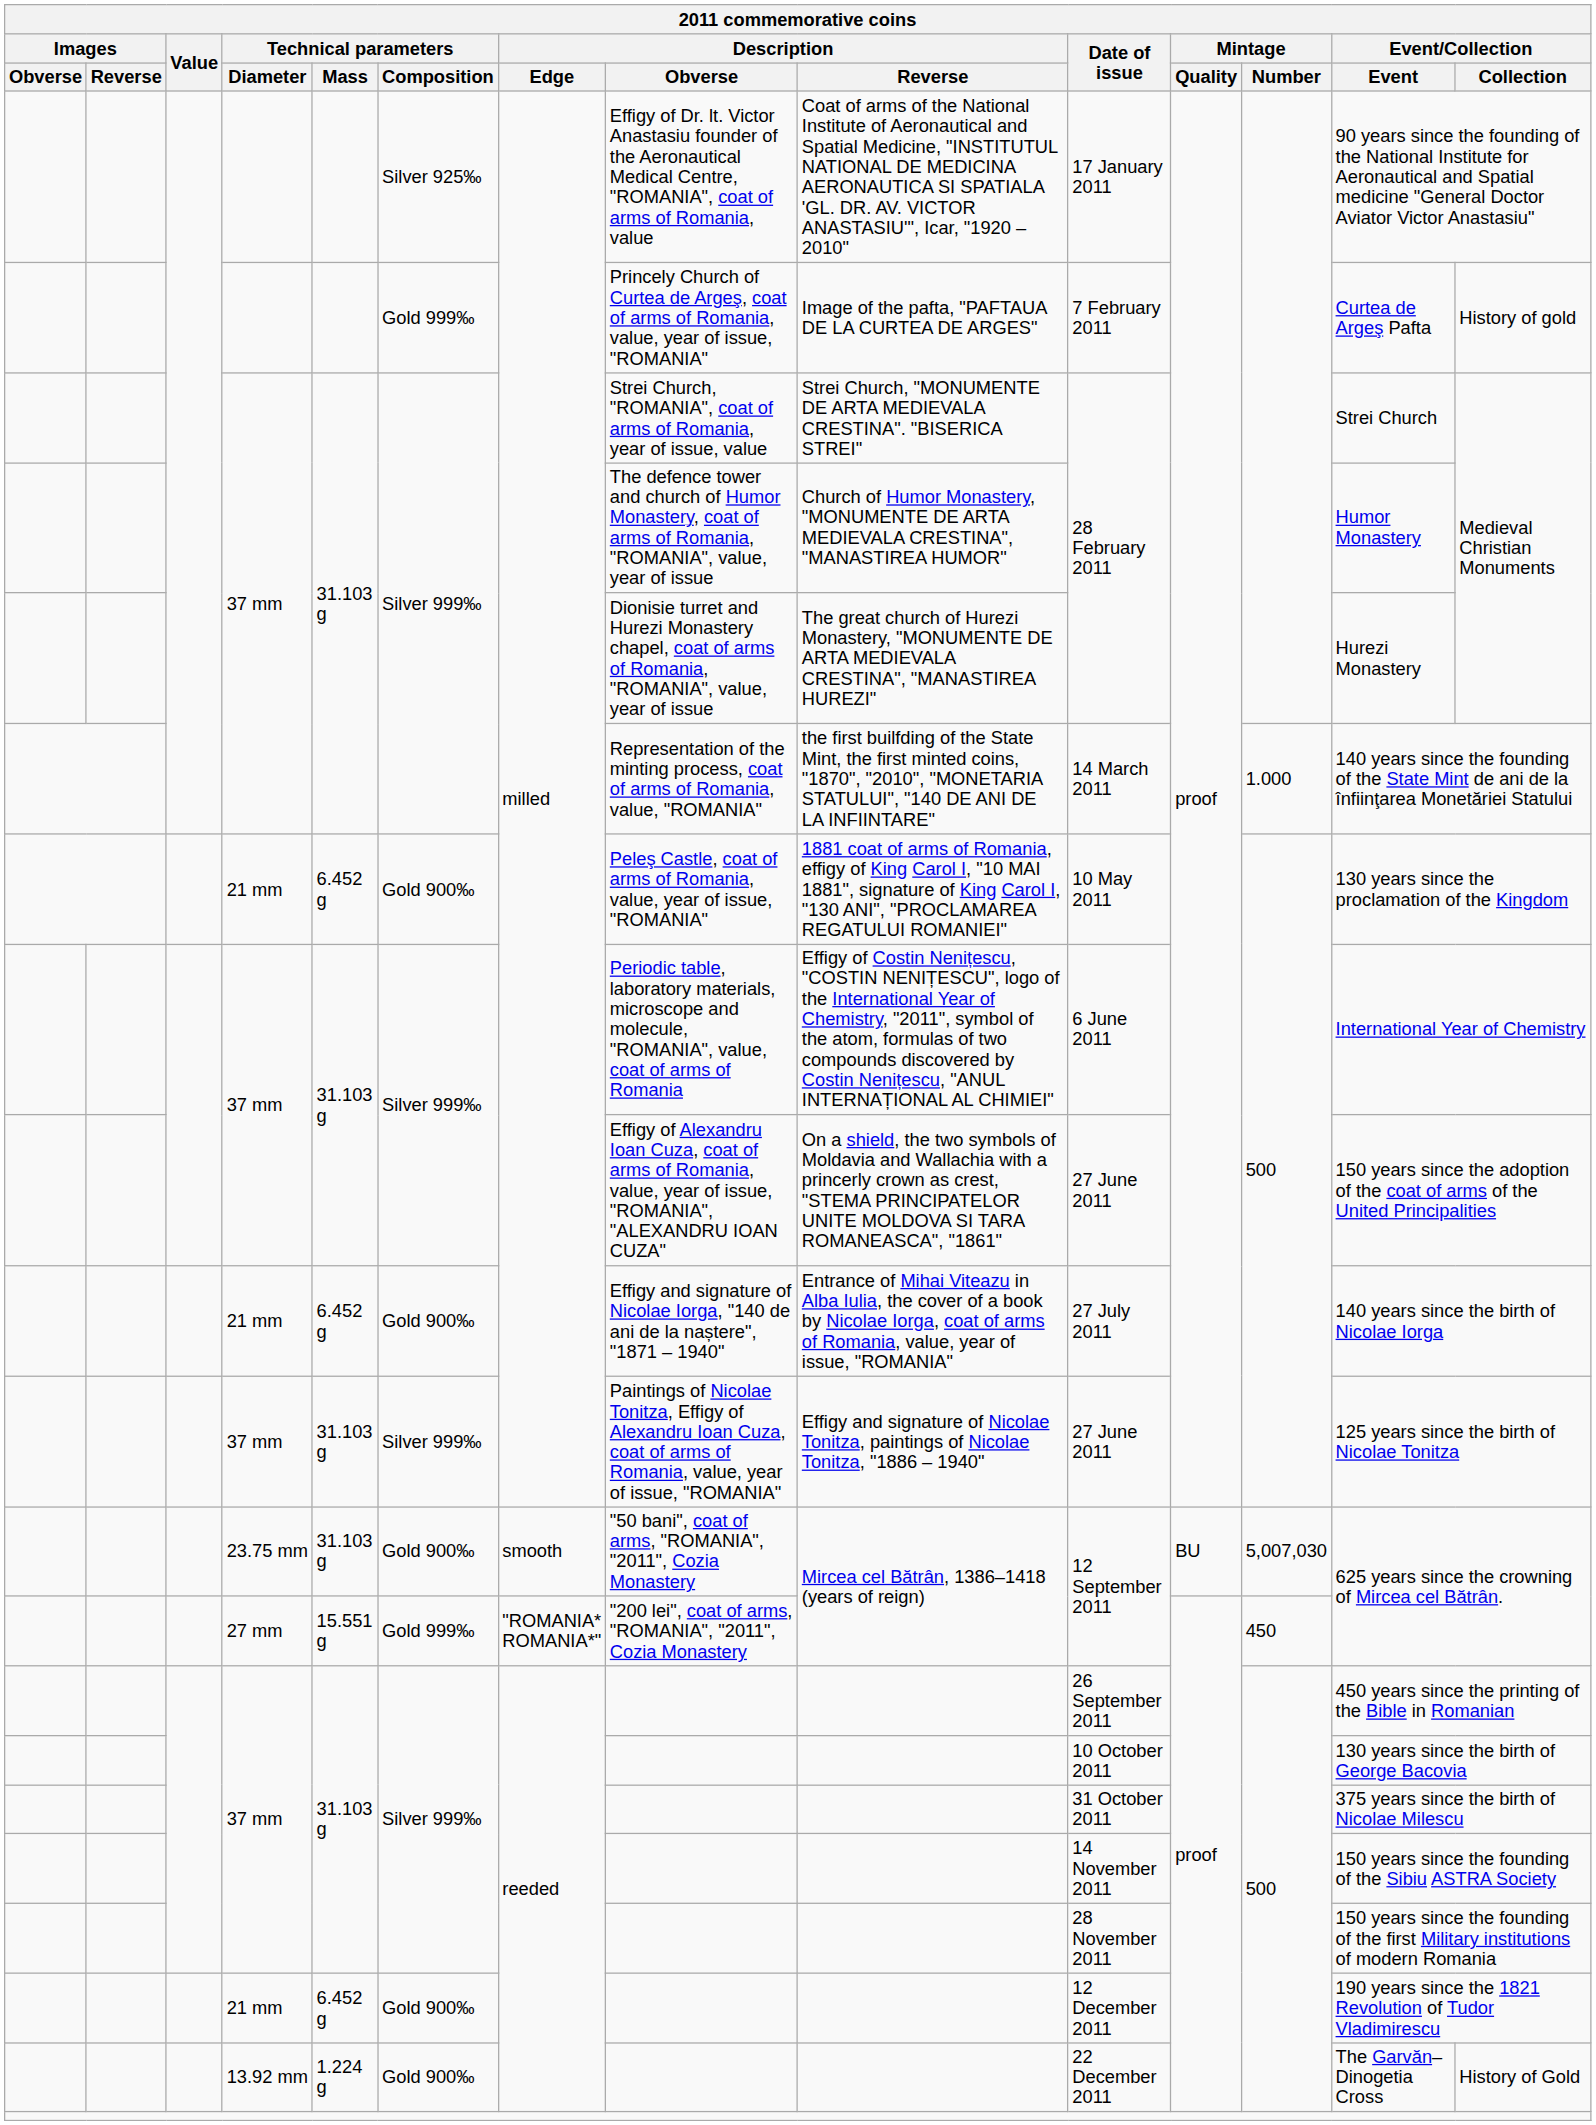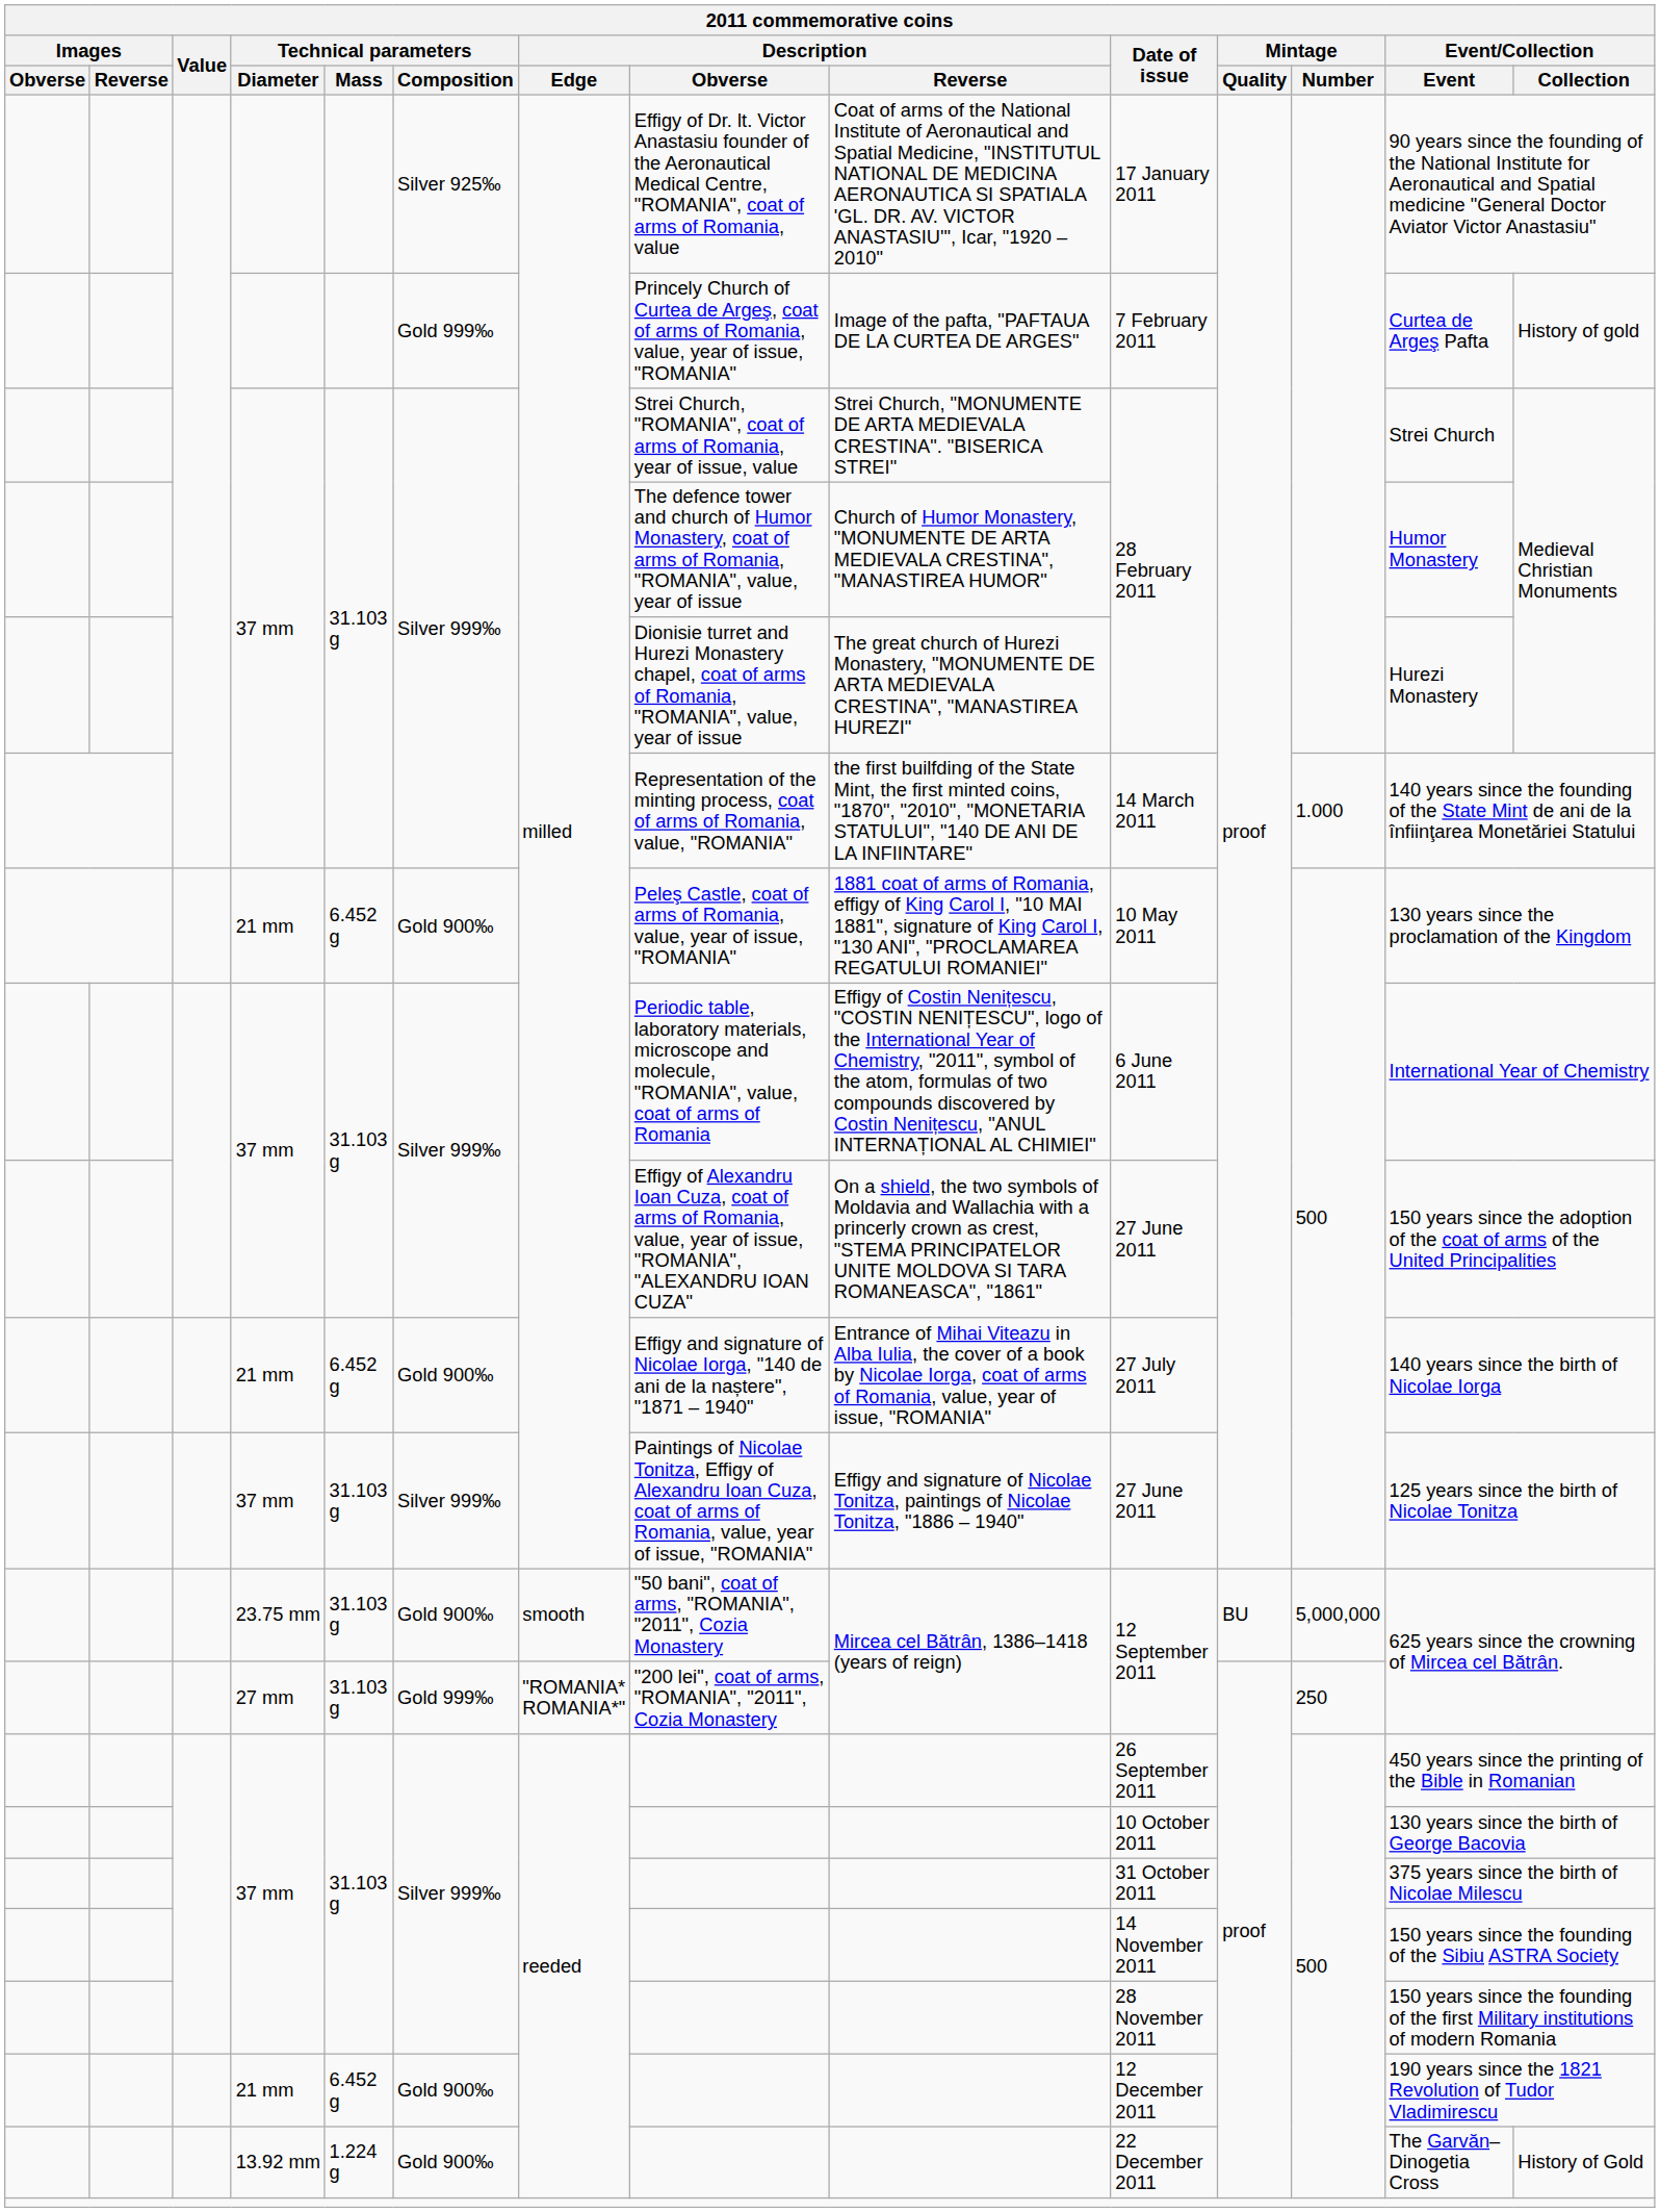 <table class="wikitable" style="font-size: 90%">
 <tr>
 <th colspan="14">2011 commemorative coins</th>
 </tr>
 <tr>
 <th colspan=2>Images</th>
 <th rowspan=2>Value</th>
 <th colspan=3>Technical parameters</th>
 <th colspan=3>Description</th>
 <th rowspan=2>Date of issue</th>
 <th colspan=2>Mintage</th>
 <th colspan=2>Event/Collection</th>
 </tr>
 <tr>
 <th>Obverse</th>
 <th>Reverse</th>
 <th>Diameter</th>
 <th>Mass</th>
 <th>Composition</th>
 <th>Edge</th>
 <th>Obverse</th>
 <th>Reverse</th>
 <th>Quality</th>
 <th>Number</th>
 <th>Event</th>
 <th>Collection</th>
 </tr>
 <tr>
 <td></td>
 <td></td>
 <td rowspan="6" align="right"></td>
 <td align = right></td>
 <td align = right></td>
 <td>Silver 925‰</td>
 <td rowspan="11">milled</td>
 <td>Effigy of Dr. lt. Victor Anastasiu founder of the Aeronautical Medical Centre, "ROMANIA", <a href='#'>coat of arms of Romania</a>, value</td>
 <td>Coat of arms of the National Institute of Aeronautical and Spatial Medicine, "INSTITUTUL NATIONAL DE MEDICINA AERONAUTICA SI SPATIALA 'GL. DR. AV. VICTOR ANASTASIU'", Icar, "1920 – 2010"</td>
 <td>17 January 2011</td>
 <td rowspan="11">proof</td>
 <td rowspan="5" align="right"></td>
 <td colspan=2>90 years since the founding of the National Institute for Aeronautical and Spatial medicine "General Doctor Aviator Victor Anastasiu"</td>
 </tr>
 <tr>
 <td></td>
 <td></td>
 <td align = right></td>
 <td align = right></td>
 <td>Gold 999‰</td>
 <td>Princely Church of <a href='#'>Curtea de Argeş</a>, <a href='#'>coat of arms of Romania</a>, value, year of issue, "ROMANIA"</td>
 <td>Image of the pafta, "PAFTAUA DE LA CURTEA DE ARGES"</td>
 <td>7 February 2011</td>
 <td><a href='#'>Curtea de Argeş</a> Pafta</td>
 <td>History of gold</td>
 </tr>
 <tr>
 <td></td>
 <td></td>
 <td rowspan="4">37 mm</td>
 <td rowspan="4">31.103 g</td>
 <td rowspan="4">Silver 999‰</td>
 <td>Strei Church, "ROMANIA", <a href='#'>coat of arms of Romania</a>, year of issue, value</td>
 <td>Strei Church, "MONUMENTE DE ARTA MEDIEVALA CRESTINA". "BISERICA STREI"</td>
 <td rowspan = 3>28 February 2011</td>
 <td>Strei Church</td>
 <td rowspan = 3>Medieval Christian Monuments</td>
 </tr>
 <tr>
 <td></td>
 <td></td>
 <td>The defence tower and church of <a href='#'>Humor Monastery</a>, <a href='#'>coat of arms of Romania</a>, "ROMANIA", value, year of issue</td>
 <td>Church of <a href='#'>Humor Monastery</a>, "MONUMENTE DE ARTA MEDIEVALA CRESTINA", "MANASTIREA HUMOR"</td>
 <td><a href='#'>Humor Monastery</a></td>
 </tr>
 <tr>
 <td></td>
 <td></td>
 <td>Dionisie turret and Hurezi Monastery chapel, <a href='#'>coat of arms of Romania</a>, "ROMANIA", value, year of issue</td>
 <td>The great church of Hurezi Monastery, "MONUMENTE DE ARTA MEDIEVALA CRESTINA", "MANASTIREA HUREZI"</td>
 <td>Hurezi Monastery</td>
 </tr>
 <tr>
 <td colspan=2></td>
 <td>Representation of the minting process, <a href='#'>coat of arms of Romania</a>, value, "ROMANIA"</td>
 <td>the first builfding of the State Mint, the first minted coins, "1870", "2010", "MONETARIA STATULUI", "140 DE ANI DE LA INFIINTARE"</td>
 <td>14 March 2011</td>
 <td>1.000</td>
 <td colspan = 2>140 years since the founding of the <a href='#'>State Mint</a> de ani de la înfiinţarea Monetăriei Statului</td>
 </tr>
 <tr>
 <td colspan="2"></td>
 <td></td>
 <td>21 mm</td>
 <td>6.452 g</td>
 <td>Gold 900‰</td>
 <td><a href='#'>Peleş Castle</a>, <a href='#'>coat of arms of Romania</a>, value, year of issue, "ROMANIA"</td>
 <td><a href='#'>1881 coat of arms of Romania</a>, effigy of <a href='#'>King</a> <a href='#'>Carol I</a>, "10 MAI 1881", signature of <a href='#'>King</a> <a href='#'>Carol I</a>, "130 ANI", "PROCLAMAREA REGATULUI ROMANIEI"</td>
 <td>10 May 2011</td>
 <td rowspan="5">500</td>
 <td colspan = 2>130 years since the proclamation of the <a href='#'>Kingdom</a></td>
 </tr>
 <tr>
 <td></td>
 <td></td>
 <td rowspan="2"></td>
 <td rowspan="2">37 mm</td>
 <td rowspan="2">31.103 g</td>
 <td rowspan="2">Silver 999‰</td>
 <td><a href='#'>Periodic table</a>, laboratory materials, microscope and molecule, "ROMANIA", value, <a href='#'>coat of arms of Romania</a></td>
 <td>Effigy of <a href='#'>Costin Nenițescu</a>, "COSTIN NENIȚESCU", logo of the <a href='#'>International Year of Chemistry</a>, "2011", symbol of the atom, formulas of two compounds discovered by <a href='#'>Costin Nenițescu</a>, "ANUL INTERNAȚIONAL AL CHIMIEI"</td>
 <td>6 June 2011</td>
 <td colspan = 2><a href='#'>International Year of Chemistry</a></td>
 </tr>
 <tr>
 <td></td>
 <td></td>
 <td>Effigy of <a href='#'>Alexandru Ioan Cuza</a>, <a href='#'>coat of arms of Romania</a>, value, year of issue, "ROMANIA", "ALEXANDRU IOAN CUZA"</td>
 <td>On a <a href='#'>shield</a>, the two symbols of Moldavia and Wallachia with a princerly crown as crest, "STEMA PRINCIPATELOR UNITE MOLDOVA SI TARA ROMANEASCA", "1861"</td>
 <td>27 June 2011</td>
 <td colspan = 2>150 years since the adoption of the <a href='#'>coat of arms</a> of the <a href='#'>United Principalities</a></td>
 </tr>
 <tr>
 <td></td>
 <td></td>
 <td></td>
 <td>21 mm</td>
 <td>6.452 g</td>
 <td>Gold 900‰</td>
 <td>Effigy and signature of <a href='#'>Nicolae Iorga</a>, "140 de ani de la naștere", "1871 – 1940"</td>
 <td>Entrance of <a href='#'>Mihai Viteazu</a> in <a href='#'>Alba Iulia</a>, the cover of a book by <a href='#'>Nicolae Iorga</a>, <a href='#'>coat of arms of Romania</a>, value, year of issue, "ROMANIA"</td>
 <td>27 July 2011</td>
 <td colspan = 2>140 years since the birth of <a href='#'>Nicolae Iorga</a></td>
 </tr>
 <tr>
 <td></td>
 <td></td>
 <td></td>
 <td>37 mm</td>
 <td>31.103 g</td>
 <td>Silver 999‰</td>
 <td>Paintings of <a href='#'>Nicolae Tonitza</a>, Effigy of <a href='#'>Alexandru Ioan Cuza</a>, <a href='#'>coat of arms of Romania</a>, value, year of issue, "ROMANIA"</td>
 <td>Effigy and signature of <a href='#'>Nicolae Tonitza</a>, paintings of <a href='#'>Nicolae Tonitza</a>, "1886 – 1940"</td>
 <td>27 June 2011</td>
 <td colspan = 2>125 years since the birth of <a href='#'>Nicolae Tonitza</a></td>
 </tr>
 <tr>
 <td></td>
 <td></td>
 <td></td>
 <td>23.75 mm</td>
 <td>31.103 g</td>
 <td>Gold 900‰</td>
 <td>smooth</td>
 <td>"50 bani", <a href='#'>coat of arms</a>, "ROMANIA", "2011", <a href='#'>Cozia Monastery</a></td>
 <td rowspan = 2><a href='#'>Mircea cel Bătrân</a>, 1386–1418 (years of reign)</td>
 <td rowspan = 2>12 September 2011</td>
 <td>BU</td>
-<td>5,007,030</td>
+<td>5,000,000</td>
 <td colspan = 2 rowspan = 2>625 years since the crowning of <a href='#'>Mircea cel Bătrân</a>.</td>
 </tr>
 <tr>
 <td></td>
 <td></td>
 <td></td>
 <td>27 mm</td>
-<td>15.551 g</td>
+<td>31.103 g</td>
 <td>Gold 999‰</td>
 <td>"ROMANIA*<br>ROMANIA*"</td>
 <td>"200 lei", <a href='#'>coat of arms</a>, "ROMANIA", "2011", <a href='#'>Cozia Monastery</a></td>
 <td rowspan="8">proof</td>
-<td>450</td>
+<td>250</td>
 </tr>
 <tr>
 <td></td>
 <td></td>
 <td rowspan="5"></td>
 <td rowspan="5">37 mm</td>
 <td rowspan="5">31.103 g</td>
 <td rowspan="5">Silver 999‰</td>
 <td rowspan="7">reeded</td>
 <td></td>
 <td></td>
 <td>26 September 2011</td>
 <td rowspan="7">500</td>
 <td colspan = 2>450 years since the printing of the <a href='#'>Bible</a> in <a href='#'>Romanian</a></td>
 </tr>
 <tr>
 <td></td>
 <td></td>
 <td></td>
 <td></td>
 <td>10 October 2011</td>
 <td colspan = 2>130 years since the birth of <a href='#'>George Bacovia</a></td>
 </tr>
 <tr>
 <td></td>
 <td></td>
 <td></td>
 <td></td>
 <td>31 October 2011</td>
 <td colspan = 2>375 years since the birth of <a href='#'>Nicolae Milescu</a></td>
 </tr>
 <tr>
 <td></td>
 <td></td>
 <td></td>
 <td></td>
 <td>14 November 2011</td>
 <td colspan = 2>150 years since the founding of the <a href='#'>Sibiu</a> <a href='#'>ASTRA Society</a></td>
 </tr>
 <tr>
 <td></td>
 <td></td>
 <td></td>
 <td></td>
 <td>28 November 2011</td>
 <td colspan = 2>150 years since the founding of the first <a href='#'>Military institutions</a> of modern Romania</td>
 </tr>
 <tr>
 <td></td>
 <td></td>
 <td></td>
 <td>21 mm</td>
 <td>6.452 g</td>
 <td>Gold 900‰</td>
 <td></td>
 <td></td>
 <td>12 December 2011</td>
 <td colspan = 2>190 years since the <a href='#'>1821 Revolution</a> of <a href='#'>Tudor Vladimirescu</a></td>
 </tr>
 <tr>
 <td></td>
 <td></td>
 <td></td>
 <td>13.92 mm</td>
 <td>1.224 g</td>
 <td>Gold 900‰</td>
 <td></td>
 <td></td>
 <td>22 December 2011</td>
 <td>The <a href='#'>Garvăn</a>–Dinogetia Cross</td>
 <td>History of Gold</td>
 </tr>
 <tr>
 <td colspan="14"></td>
 </tr>
 </table>
